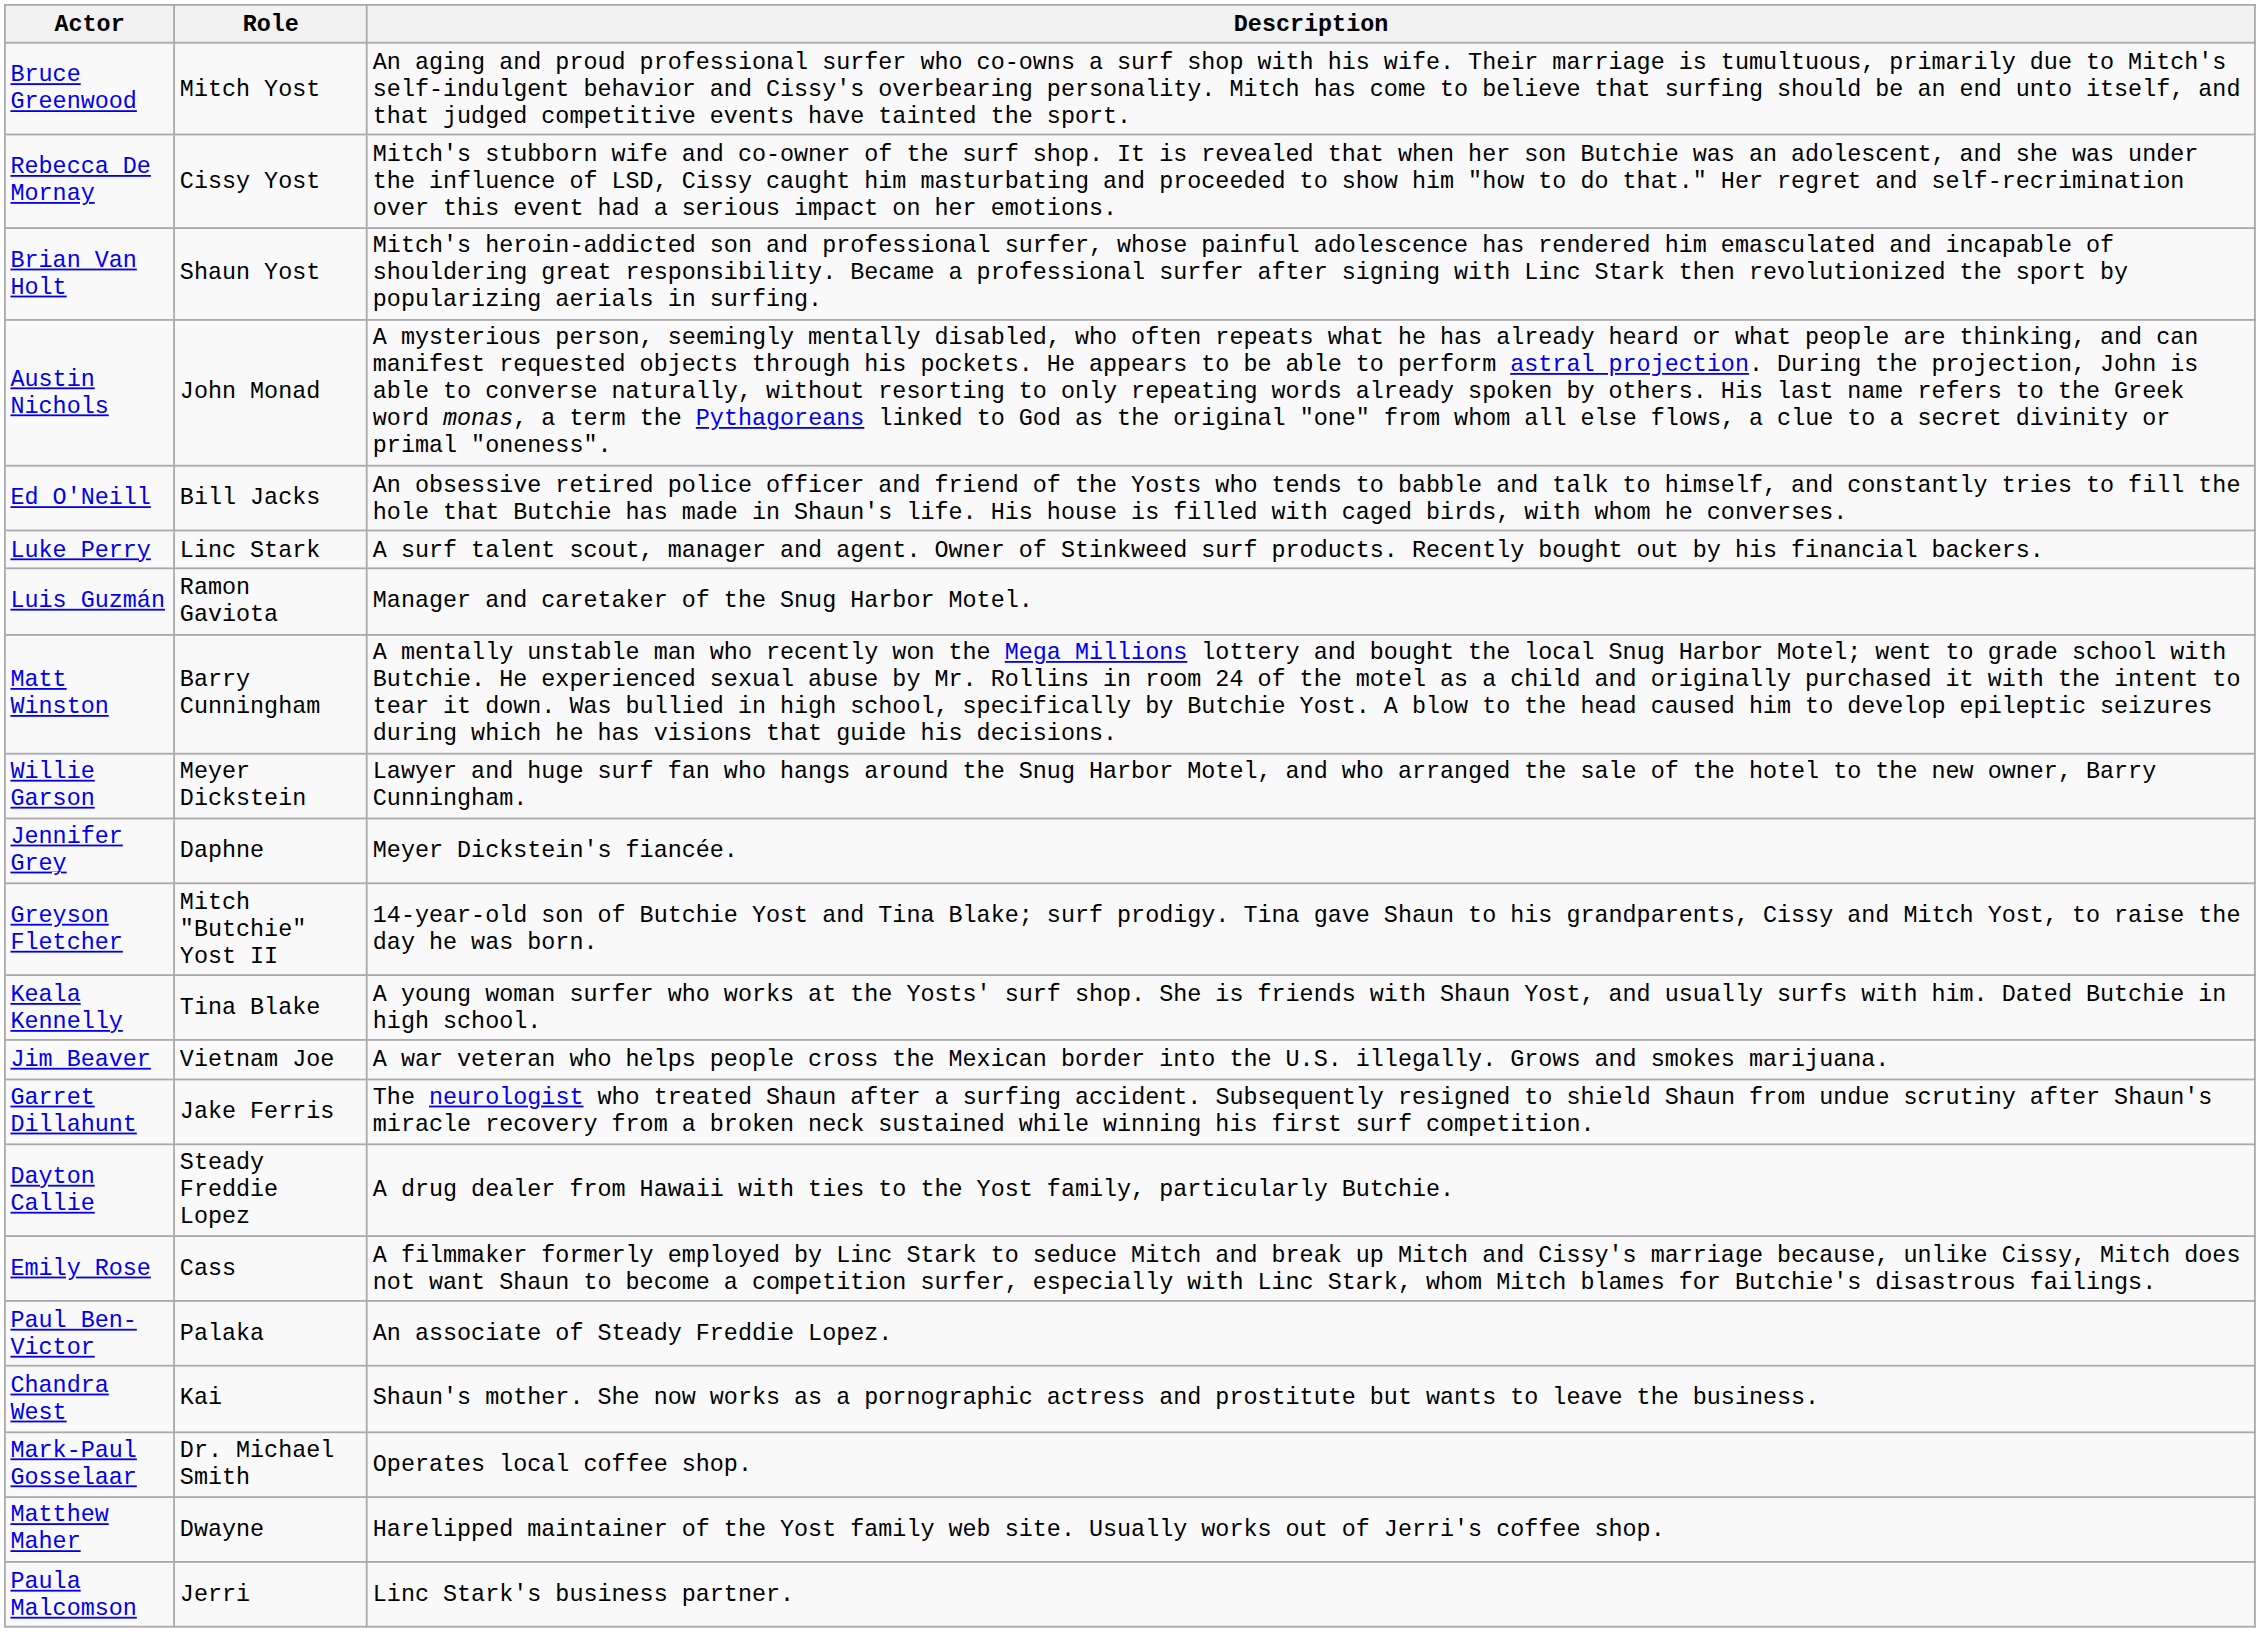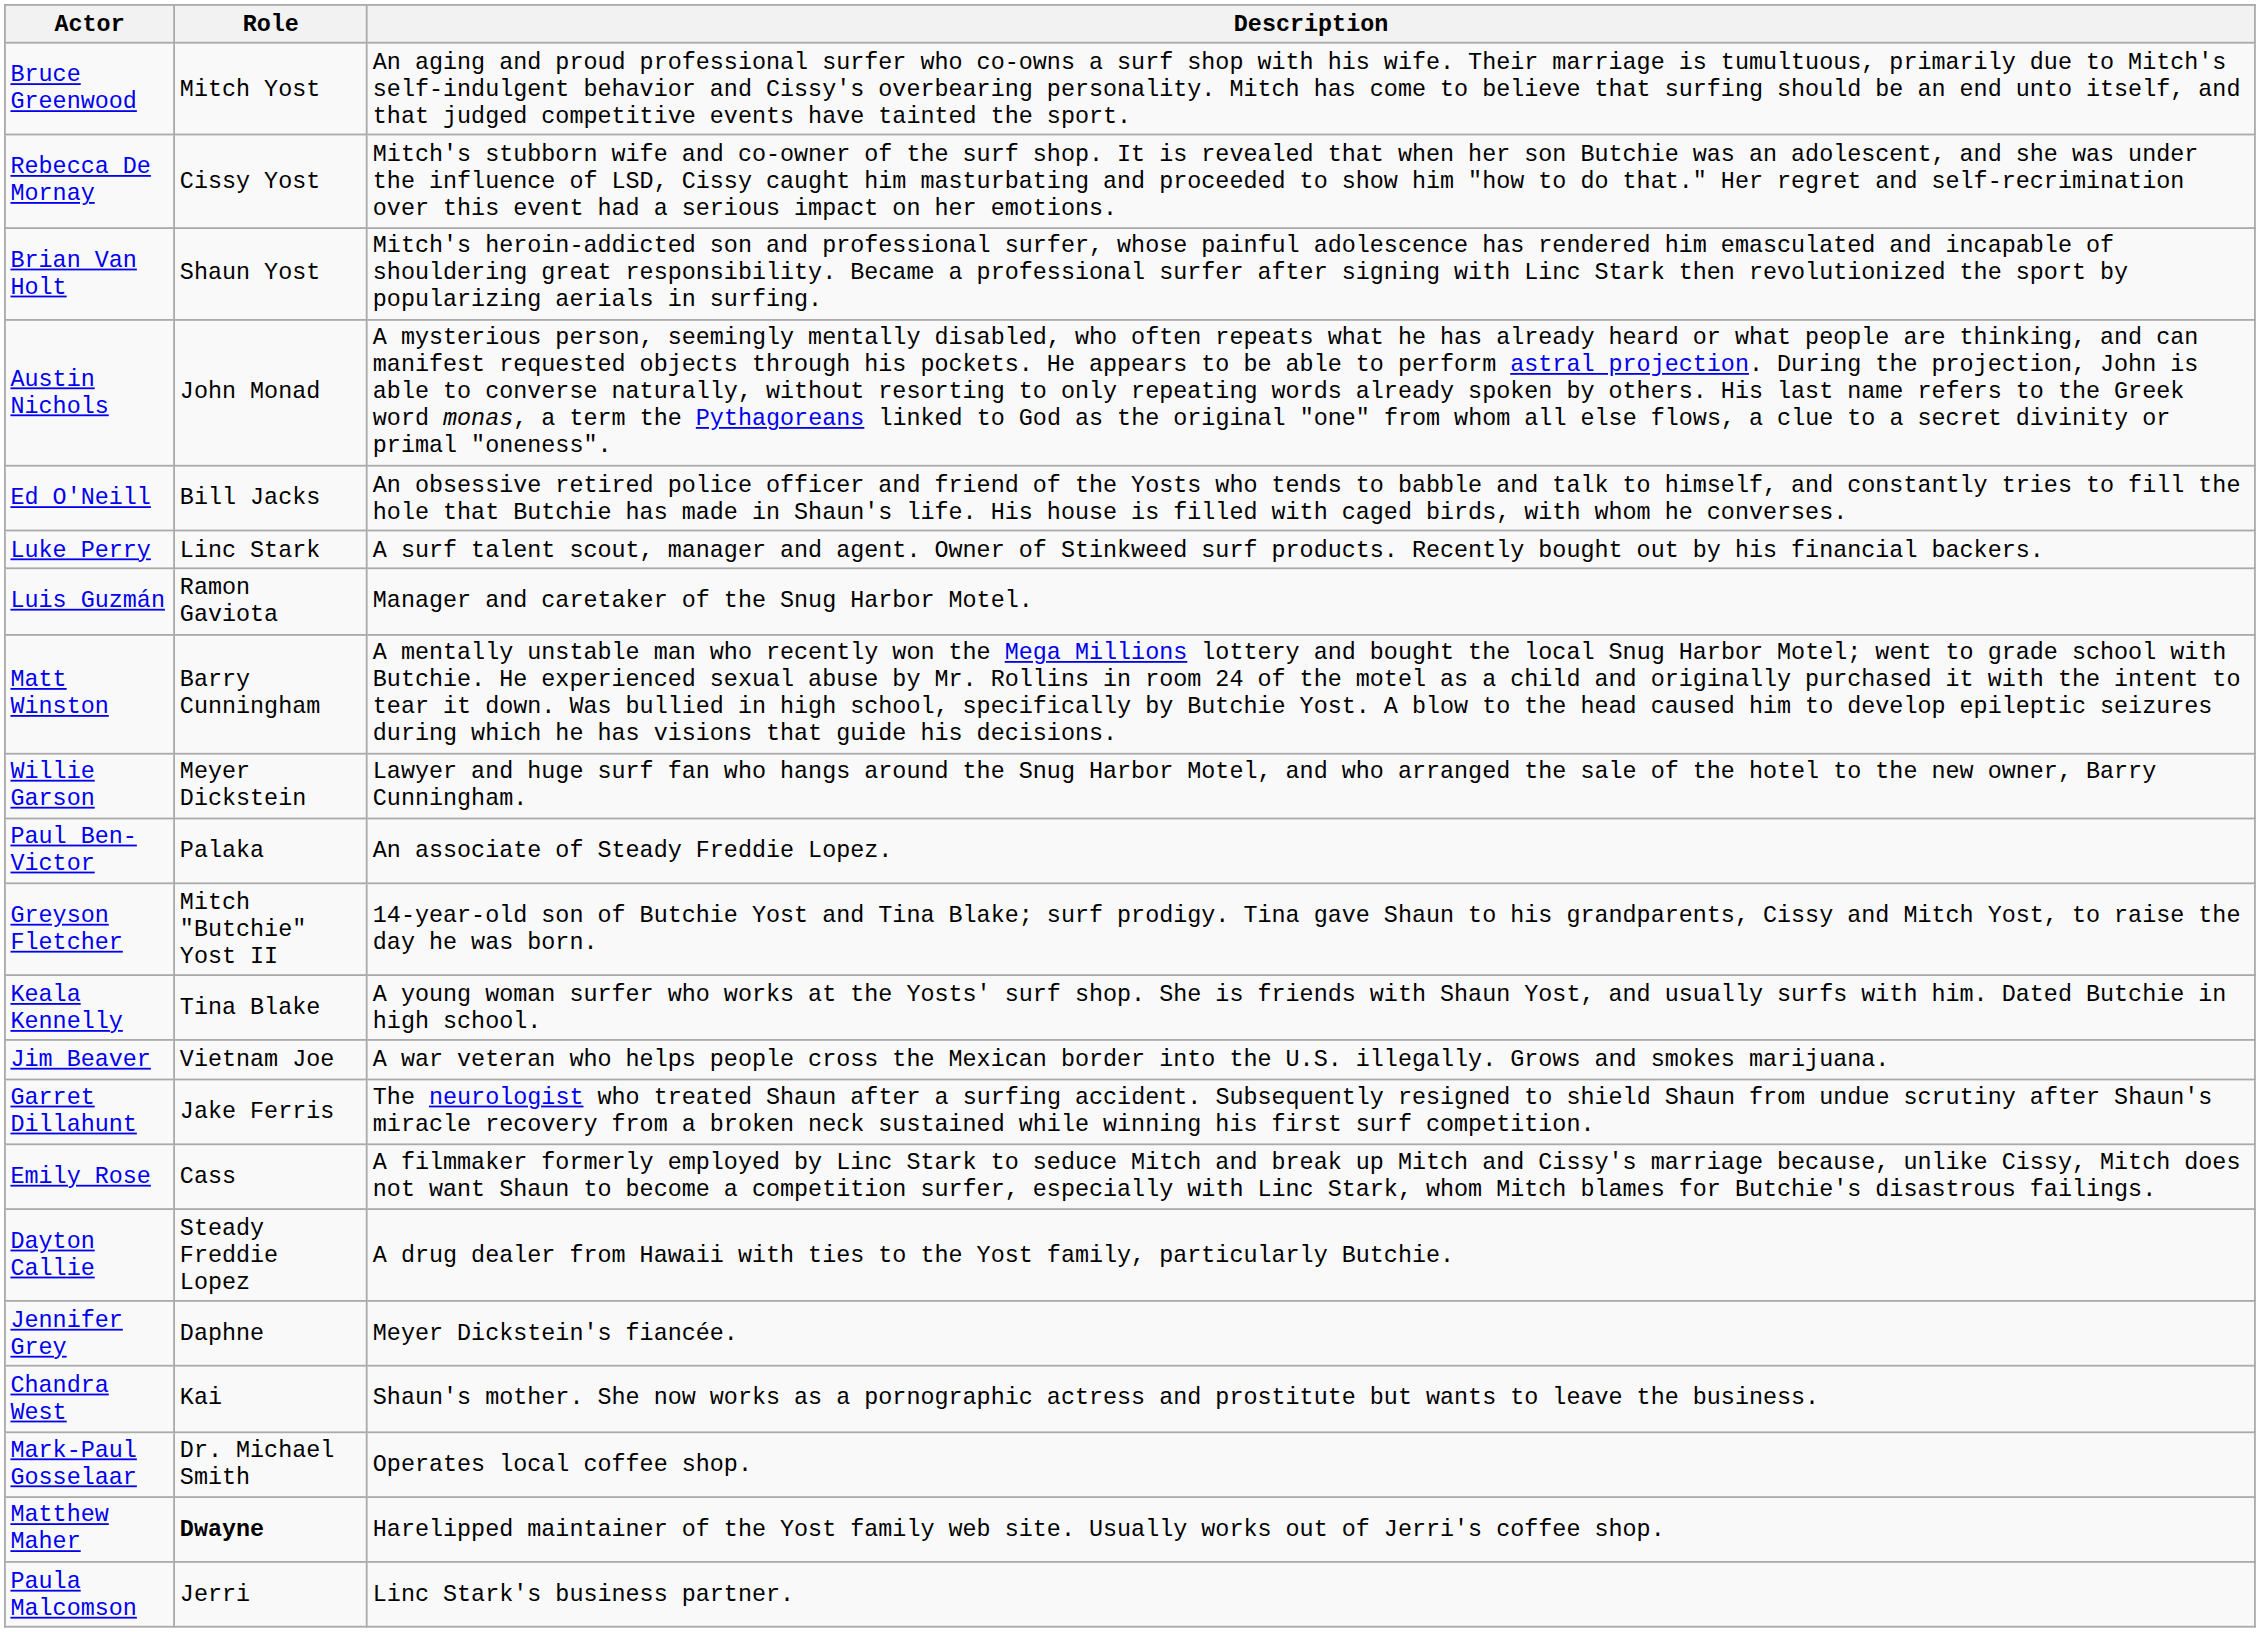 <table class="wikitable sortable">
 <tr>
 <th>Actor</th>
 <th>Role</th>
 <th>Description</th>
 </tr>
 <tr>
 <td><a href='#'>Bruce Greenwood</a></td>
 <td>Mitch Yost</td>
 <td>An aging and proud professional surfer who co-owns a surf shop with his wife. Their marriage is tumultuous, primarily due to Mitch's self-indulgent behavior and Cissy's overbearing personality. Mitch has come to believe that surfing should be an end unto itself, and that judged competitive events have tainted the sport.</td>
 </tr>
 <tr>
 <td><a href='#'>Rebecca De Mornay</a></td>
 <td>Cissy Yost</td>
 <td>Mitch's stubborn wife and co-owner of the surf shop. It is revealed that when her son Butchie was an adolescent, and she was under the influence of LSD, Cissy caught him masturbating and proceeded to show him "how to do that." Her regret and self-recrimination over this event had a serious impact on her emotions.</td>
 </tr>
 <tr>
 <td><a href='#'>Brian Van Holt</a></td>
 <td>Shaun Yost</td>
 <td>Mitch's heroin-addicted son and professional surfer, whose painful adolescence has rendered him emasculated and incapable of shouldering great responsibility. Became a professional surfer after signing with Linc Stark then revolutionized the sport by popularizing aerials in surfing.</td>
 </tr>
 <tr>
 <td><a href='#'>Austin Nichols</a></td>
 <td>John Monad</td>
 <td>A mysterious person, seemingly mentally disabled, who often repeats what he has already heard or what people are thinking, and can manifest requested objects through his pockets. He appears to be able to perform <a href='#'>astral projection</a>. During the projection, John is able to converse naturally, without resorting to only repeating words already spoken by others. His last name refers to the Greek word <em>monas</em>, a term the <a href='#'>Pythagoreans</a> linked to God as the original "one" from whom all else flows, a clue to a secret divinity or primal "oneness".</td>
 </tr>
 <tr>
 <td><a href='#'>Ed O'Neill</a></td>
 <td>Bill Jacks</td>
 <td>An obsessive retired police officer and friend of the Yosts who tends to babble and talk to himself, and constantly tries to fill the hole that Butchie has made in Shaun's life. His house is filled with caged birds, with whom he converses.</td>
 </tr>
 <tr>
 <td><a href='#'>Luke Perry</a></td>
 <td>Linc Stark</td>
 <td>A surf talent scout, manager and agent. Owner of Stinkweed surf products. Recently bought out by his financial backers.</td>
 </tr>
 <tr>
 <td><a href='#'>Luis Guzmán</a></td>
 <td>Ramon Gaviota</td>
 <td>Manager and caretaker of the Snug Harbor Motel.</td>
 </tr>
 <tr>
 <td><a href='#'>Matt Winston</a></td>
 <td>Barry Cunningham</td>
 <td>A mentally unstable man who recently won the <a href='#'>Mega Millions</a> lottery and bought the local Snug Harbor Motel; went to grade school with Butchie. He experienced sexual abuse by Mr. Rollins in room 24 of the motel as a child and originally purchased it with the intent to tear it down. Was bullied in high school, specifically by Butchie Yost. A blow to the head caused him to develop epileptic seizures during which he has visions that guide his decisions.</td>
 </tr>
 <tr>
 <td><a href='#'>Willie Garson</a></td>
 <td>Meyer Dickstein</td>
 <td>Lawyer and huge surf fan who hangs around the Snug Harbor Motel, and who arranged the sale of the hotel to the new owner, Barry Cunningham.</td>
 </tr>
 <tr>
-<td><a href='#'>Jennifer Grey</a></td>
-<td>Daphne</td>
-<td>Meyer Dickstein's fiancée.</td>
+<td><a href='#'>Paul Ben-Victor</a></td>
+<td>Palaka</td>
+<td>An associate of Steady Freddie Lopez.</td>
 </tr>
 <tr>
 <td><a href='#'>Greyson Fletcher</a></td>
 <td>Mitch "Butchie" Yost II</td>
 <td>14-year-old son of Butchie Yost and Tina Blake; surf prodigy. Tina gave Shaun to his grandparents, Cissy and Mitch Yost, to raise the day he was born.</td>
 </tr>
 <tr>
 <td><a href='#'>Keala Kennelly</a></td>
 <td>Tina Blake</td>
 <td>A young woman surfer who works at the Yosts' surf shop. She is friends with Shaun Yost, and usually surfs with him. Dated Butchie in high school.</td>
 </tr>
 <tr>
 <td><a href='#'>Jim Beaver</a></td>
 <td>Vietnam Joe</td>
 <td>A war veteran who helps people cross the Mexican border into the U.S. illegally. Grows and smokes marijuana.</td>
 </tr>
 <tr>
 <td><a href='#'>Garret Dillahunt</a></td>
 <td>Jake Ferris</td>
 <td>The <a href='#'>neurologist</a> who treated Shaun after a surfing accident. Subsequently resigned to shield Shaun from undue scrutiny after Shaun's miracle recovery from a broken neck sustained while winning his first surf competition.</td>
 </tr>
 <tr>
+<td><a href='#'>Emily Rose</a></td>
+<td>Cass</td>
+<td>A filmmaker formerly employed by Linc Stark to seduce Mitch and break up Mitch and Cissy's marriage because, unlike Cissy, Mitch does not want Shaun to become a competition surfer, especially with Linc Stark, whom Mitch blames for Butchie's disastrous failings.</td>
+</tr>
+<tr>
 <td><a href='#'>Dayton Callie</a></td>
 <td>Steady Freddie Lopez</td>
 <td>A drug dealer from Hawaii with ties to the Yost family, particularly Butchie.</td>
 </tr>
 <tr>
-<td><a href='#'>Emily Rose</a></td>
-<td>Cass</td>
-<td>A filmmaker formerly employed by Linc Stark to seduce Mitch and break up Mitch and Cissy's marriage because, unlike Cissy, Mitch does not want Shaun to become a competition surfer, especially with Linc Stark, whom Mitch blames for Butchie's disastrous failings.</td>
-</tr>
-<tr>
-<td><a href='#'>Paul Ben-Victor</a></td>
-<td>Palaka</td>
-<td>An associate of Steady Freddie Lopez.</td>
+<td><a href='#'>Jennifer Grey</a></td>
+<td>Daphne</td>
+<td>Meyer Dickstein's fiancée.</td>
 </tr>
 <tr>
 <td><a href='#'>Chandra West</a></td>
 <td>Kai</td>
 <td>Shaun's mother. She now works as a pornographic actress and prostitute but wants to leave the business.</td>
 </tr>
 <tr>
 <td><a href='#'>Mark-Paul Gosselaar</a></td>
 <td>Dr. Michael Smith</td>
 <td>Operates local coffee shop.</td>
 </tr>
 <tr>
 <td><a href='#'>Matthew Maher</a></td>
-<td>Dwayne</td>
+<td><strong>Dwayne</strong></td>
 <td>Harelipped maintainer of the Yost family web site. Usually works out of Jerri's coffee shop.</td>
 </tr>
 <tr>
 <td><a href='#'>Paula Malcomson</a></td>
 <td>Jerri</td>
 <td>Linc Stark's business partner.</td>
 </tr>
 </table>
